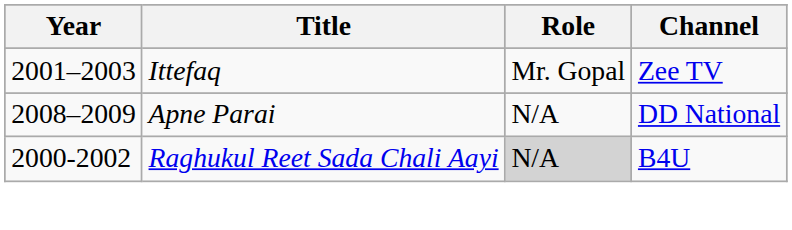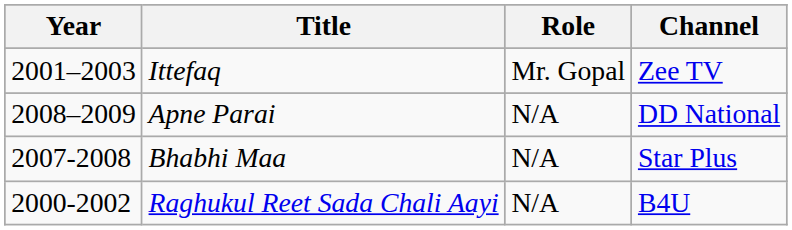 <table class="wikitable plainrowheaders sortable">
 <tr>
 <th scope="col">Year</th>
 <th scope="col">Title</th>
 <th scope="col">Role</th>
 <th scope="col" class="unsortable">Channel</th>
 </tr>
 <tr>
 <td>2001–2003</td>
 <td><em>Ittefaq</em></td>
 <td>Mr. Gopal</td>
 <td><a href='#'>Zee TV</a></td>
 </tr>
 <tr>
 <td>2008–2009</td>
 <td><em>Apne Parai</em></td>
 <td>N/A</td>
 <td><a href='#'>DD National</a></td>
 </tr>
 <tr>
+<td>2007-2008</td>
+<td><em>Bhabhi Maa</em></td>
+<td>N/A</td>
+<td><a href='#'>Star Plus</a></td>
+</tr>
+<tr>
 <td>2000-2002</td>
 <td><em><a href='#'>Raghukul Reet Sada Chali Aayi</a></em></td>
-<td style="background: lightgrey;">N/A</td>
+<td>N/A</td>
 <td><a href='#'>B4U</a></td>
 </tr>
 </table>
